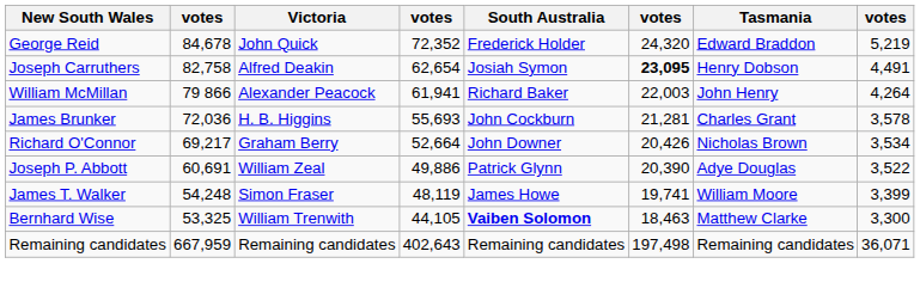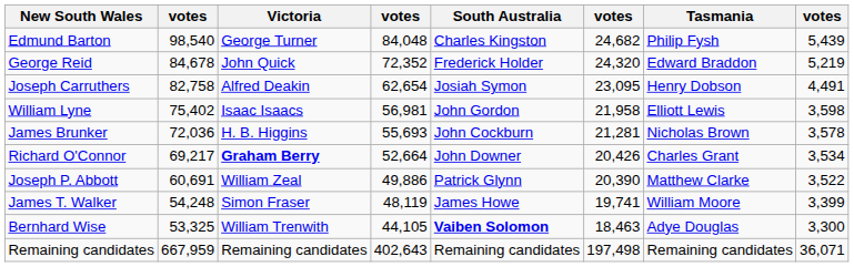 <table class=wikitable style=text-align:right>
 <tr>
 <th>New South Wales</th>
 <th>votes</th>
 <th>Victoria</th>
 <th>votes</th>
 <th>South Australia</th>
 <th>votes</th>
 <th>Tasmania</th>
 <th>votes</th>
+</tr>
+<tr>
+<td align=left><a href='#'>Edmund Barton</a></td>
+<td>98,540</td>
+<td align=left><a href='#'>George Turner</a></td>
+<td>84,048</td>
+<td align=left><a href='#'>Charles Kingston</a></td>
+<td>24,682</td>
+<td align=left><a href='#'>Philip Fysh</a></td>
+<td>5,439</td>
 </tr>
 <tr>
 <td align=left><a href='#'>George Reid</a></td>
 <td>84,678</td>
 <td align=left><a href='#'>John Quick</a></td>
 <td>72,352</td>
 <td align=left><a href='#'>Frederick Holder</a></td>
 <td>24,320</td>
 <td align=left><a href='#'>Edward Braddon</a></td>
 <td>5,219</td>
 </tr>
 <tr>
 <td align=left><a href='#'>Joseph Carruthers</a></td>
 <td>82,758</td>
 <td align=left><a href='#'>Alfred Deakin</a></td>
 <td>62,654</td>
 <td align=left><a href='#'>Josiah Symon</a></td>
-<td><strong>23,095</strong></td>
+<td>23,095</td>
 <td align=left><a href='#'>Henry Dobson</a></td>
 <td>4,491</td>
 </tr>
 <tr>
-<td align=left><a href='#'>William McMillan</a></td>
-<td>79 866</td>
-<td align=left><a href='#'>Alexander Peacock</a></td>
-<td>61,941</td>
-<td align=left><a href='#'>Richard Baker</a></td>
-<td>22,003</td>
-<td align=left><a href='#'>John Henry</a></td>
-<td>4,264</td>
+<td align=left><a href='#'>William Lyne</a></td>
+<td>75,402</td>
+<td align=left><a href='#'>Isaac Isaacs</a></td>
+<td>56,981</td>
+<td align=left><a href='#'>John Gordon</a></td>
+<td>21,958</td>
+<td align=left><a href='#'>Elliott Lewis</a></td>
+<td>3,598</td>
 </tr>
 <tr>
 <td align=left><a href='#'>James Brunker</a></td>
 <td>72,036</td>
 <td align=left><a href='#'>H. B. Higgins</a></td>
 <td>55,693</td>
 <td align=left><a href='#'>John Cockburn</a></td>
 <td>21,281</td>
-<td align=left><a href='#'>Charles Grant</a></td>
+<td align=left><a href='#'>Nicholas Brown</a></td>
 <td>3,578</td>
 </tr>
 <tr>
 <td align=left><a href='#'>Richard O'Connor</a></td>
 <td>69,217</td>
-<td align=left><a href='#'>Graham Berry</a></td>
+<td align=left><strong><a href='#'>Graham Berry</a></strong></td>
 <td>52,664</td>
 <td align=left><a href='#'>John Downer</a></td>
 <td>20,426</td>
-<td align=left><a href='#'>Nicholas Brown</a></td>
+<td align=left><a href='#'>Charles Grant</a></td>
 <td>3,534</td>
 </tr>
 <tr>
 <td align=left><a href='#'>Joseph P. Abbott</a></td>
 <td>60,691</td>
 <td align=left><a href='#'>William Zeal</a></td>
 <td>49,886</td>
 <td align=left><a href='#'>Patrick Glynn</a></td>
 <td>20,390</td>
-<td align=left><a href='#'>Adye Douglas</a></td>
+<td align=left><a href='#'>Matthew Clarke</a></td>
 <td>3,522</td>
 </tr>
 <tr>
 <td align=left><a href='#'>James T. Walker</a></td>
 <td>54,248</td>
 <td align=left><a href='#'>Simon Fraser</a></td>
 <td>48,119</td>
 <td align=left><a href='#'>James Howe</a></td>
 <td>19,741</td>
 <td align=left><a href='#'>William Moore</a></td>
 <td>3,399</td>
 </tr>
 <tr>
 <td align=left><a href='#'>Bernhard Wise</a></td>
 <td>53,325</td>
 <td align=left><a href='#'>William Trenwith</a></td>
 <td>44,105</td>
 <td align=left><strong><a href='#'>Vaiben Solomon</a></strong></td>
 <td>18,463</td>
-<td align=left><a href='#'>Matthew Clarke</a></td>
+<td align=left><a href='#'>Adye Douglas</a></td>
 <td>3,300</td>
 </tr>
 <tr>
 <td align=left>Remaining candidates</td>
 <td>667,959</td>
 <td align=left>Remaining candidates</td>
 <td>402,643</td>
 <td align=left>Remaining candidates</td>
 <td>197,498</td>
 <td align=left>Remaining candidates</td>
 <td>36,071</td>
 </tr>
 </table>
